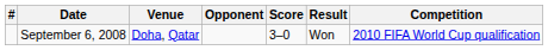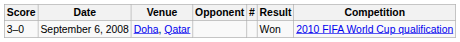 <table class="wikitable">
 <tr>
-<th>#</th>
+<th>Score</th>
 <th>Date</th>
 <th>Venue</th>
 <th>Opponent</th>
-<th>Score</th>
+<th>#</th>
 <th>Result</th>
 <th>Competition</th>
 </tr>
 <tr>
-<td></td>
+<td>3–0</td>
 <td>September 6, 2008</td>
 <td><a href='#'>Doha</a>, <a href='#'>Qatar</a></td>
 <td></td>
-<td>3–0</td>
+<td></td>
 <td>Won</td>
 <td><a href='#'>2010 FIFA World Cup qualification</a></td>
 </tr>
 </table>
